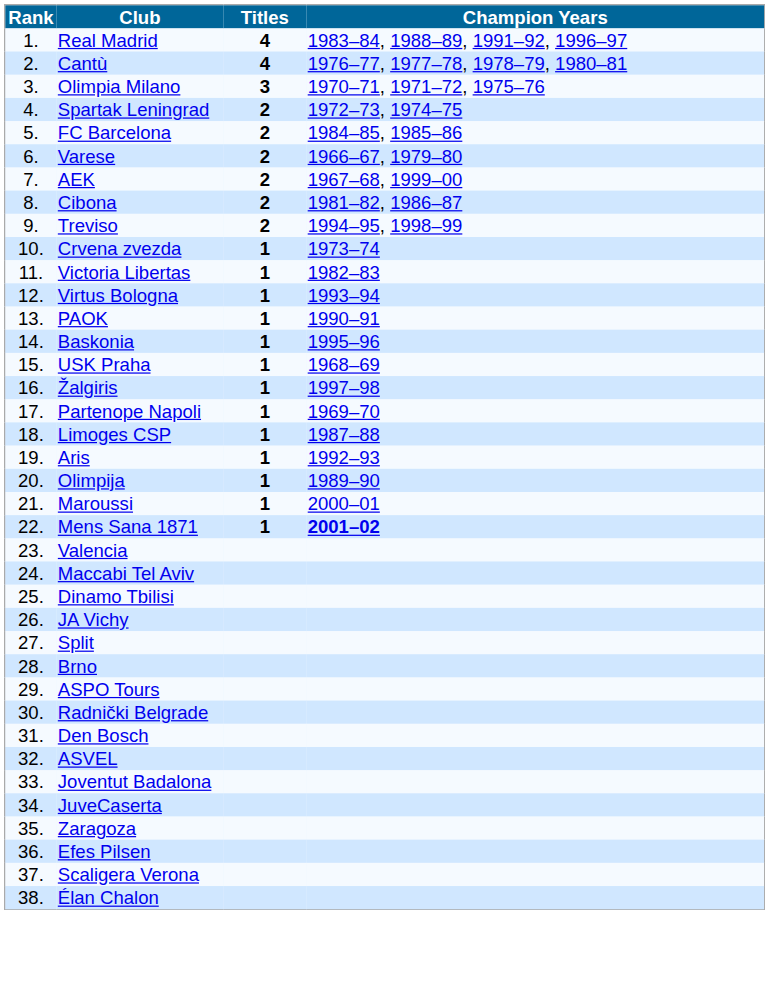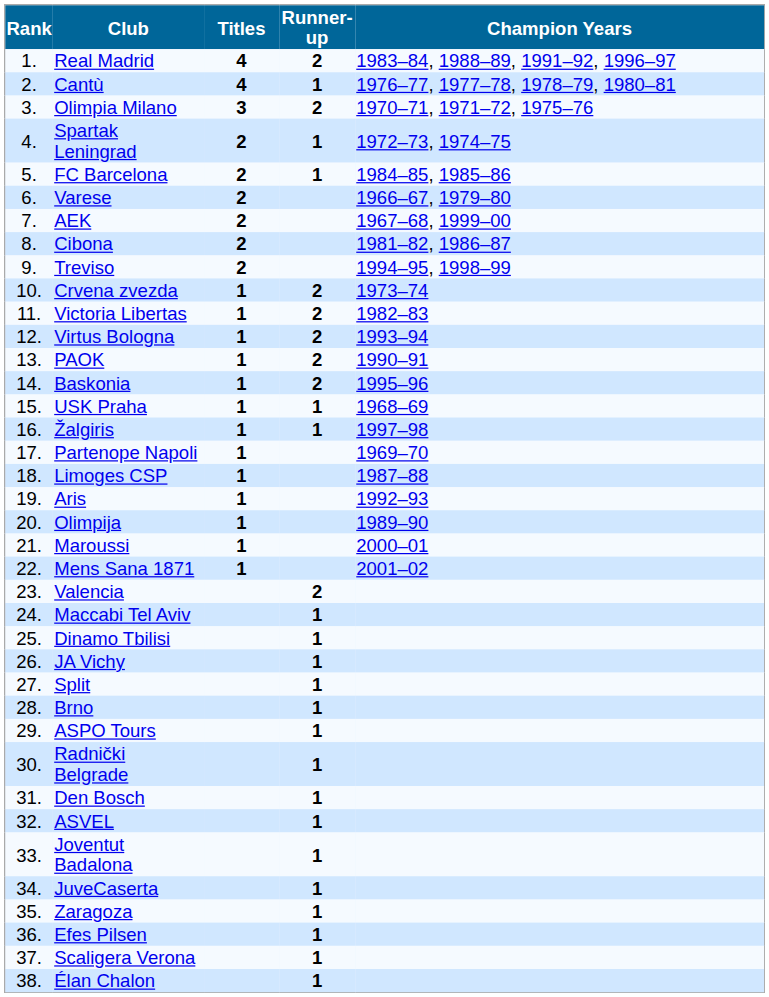 <table cellspacing="0" style="background: #EBF5FF; border: 1px #aaa solid; border-collapse: collapse; font-size: 95%;" width=100%>
 <tr bgcolor=#006699 style="color:white;">
 <th width=5%>Rank</th>
 <th width=20%>Club</th>
 <th width=10%>Titles</th>
+<th width=10%>Runner-up</th>
 <th width=55%>Champion Years</th>
 </tr>
 <tr bgcolor=#F5FAFF>
 <td align=center>1.</td>
 <td> <a href='#'>Real Madrid</a></td>
 <td align=center><strong>4</strong></td>
+<td align=center><strong>2</strong></td>
 <td><a href='#'>1983–84</a>, <a href='#'>1988–89</a>, <a href='#'>1991–92</a>, <a href='#'>1996–97</a></td>
 </tr>
 <tr bgcolor=#D0E7FF>
 <td align=center>2.</td>
 <td> <a href='#'>Cantù</a></td>
 <td align=center><strong>4</strong></td>
+<td align=center><strong>1</strong></td>
 <td><a href='#'>1976–77</a>, <a href='#'>1977–78</a>, <a href='#'>1978–79</a>, <a href='#'>1980–81</a></td>
 </tr>
 <tr bgcolor=#F5FAFF>
 <td align=center>3.</td>
 <td> <a href='#'>Olimpia Milano</a></td>
 <td align=center><strong>3</strong></td>
+<td align=center><strong>2</strong></td>
 <td><a href='#'>1970–71</a>, <a href='#'>1971–72</a>, <a href='#'>1975–76</a></td>
 </tr>
 <tr bgcolor=#D0E7FF>
 <td align=center>4.</td>
 <td> <a href='#'>Spartak Leningrad</a></td>
 <td align=center><strong>2</strong></td>
+<td align=center><strong>1</strong></td>
 <td><a href='#'>1972–73</a>, <a href='#'>1974–75</a></td>
 </tr>
 <tr bgcolor=#F5FAFF>
 <td align=center>5.</td>
 <td> <a href='#'>FC Barcelona</a></td>
 <td align=center><strong>2</strong></td>
+<td align=center><strong>1</strong></td>
 <td><a href='#'>1984–85</a>, <a href='#'>1985–86</a></td>
 </tr>
 <tr bgcolor=#D0E7FF>
 <td align=center>6.</td>
 <td> <a href='#'>Varese</a></td>
 <td align=center><strong>2</strong></td>
+<td align=center></td>
 <td><a href='#'>1966–67</a>, <a href='#'>1979–80</a></td>
 </tr>
 <tr bgcolor=#F5FAFF>
 <td align=center>7.</td>
 <td> <a href='#'>AEK</a></td>
 <td align=center><strong>2</strong></td>
+<td align=center></td>
 <td><a href='#'>1967–68</a>, <a href='#'>1999–00</a></td>
 </tr>
 <tr bgcolor=#D0E7FF>
 <td align=center>8.</td>
 <td> <a href='#'>Cibona</a></td>
 <td align=center><strong>2</strong></td>
+<td align=center></td>
 <td><a href='#'>1981–82</a>, <a href='#'>1986–87</a></td>
 </tr>
 <tr bgcolor=#F5FAFF>
 <td align=center>9.</td>
 <td> <a href='#'>Treviso</a></td>
 <td align=center><strong>2</strong></td>
+<td align=center></td>
 <td><a href='#'>1994–95</a>, <a href='#'>1998–99</a></td>
 </tr>
 <tr bgcolor=#D0E7FF>
 <td align=center>10.</td>
 <td> <a href='#'>Crvena zvezda</a></td>
 <td align=center><strong>1</strong></td>
+<td align=center><strong>2</strong></td>
 <td><a href='#'>1973–74</a></td>
 </tr>
 <tr bgcolor=#F5FAFF>
 <td align=center>11.</td>
 <td> <a href='#'>Victoria Libertas</a></td>
 <td align=center><strong>1</strong></td>
+<td align=center><strong>2</strong></td>
 <td><a href='#'>1982–83</a></td>
 </tr>
 <tr bgcolor=#D0E7FF>
 <td align=center>12.</td>
 <td> <a href='#'>Virtus Bologna</a></td>
 <td align=center><strong>1</strong></td>
+<td align=center><strong>2</strong></td>
 <td><a href='#'>1993–94</a></td>
 </tr>
 <tr bgcolor=#F5FAFF>
 <td align=center>13.</td>
 <td> <a href='#'>PAOK</a></td>
 <td align=center><strong>1</strong></td>
+<td align=center><strong>2</strong></td>
 <td><a href='#'>1990–91</a></td>
 </tr>
 <tr bgcolor=#D0E7FF>
 <td align=center>14.</td>
 <td> <a href='#'>Baskonia</a></td>
 <td align=center><strong>1</strong></td>
+<td align=center><strong>2</strong></td>
 <td><a href='#'>1995–96</a></td>
 </tr>
 <tr bgcolor=#F5FAFF>
 <td align=center>15.</td>
 <td> <a href='#'>USK Praha</a></td>
+<td align=center><strong>1</strong></td>
 <td align=center><strong>1</strong></td>
 <td><a href='#'>1968–69</a></td>
 </tr>
 <tr bgcolor=#D0E7FF>
 <td align=center>16.</td>
 <td> <a href='#'>Žalgiris</a></td>
 <td align=center><strong>1</strong></td>
+<td align=center><strong>1</strong></td>
 <td><a href='#'>1997–98</a></td>
 </tr>
 <tr bgcolor=#F5FAFF>
 <td align=center>17.</td>
 <td> <a href='#'>Partenope Napoli</a></td>
 <td align=center><strong>1</strong></td>
+<td align=center></td>
 <td><a href='#'>1969–70</a></td>
 </tr>
 <tr bgcolor=#D0E7FF>
 <td align=center>18.</td>
 <td> <a href='#'>Limoges CSP</a></td>
 <td align=center><strong>1</strong></td>
+<td align=center></td>
 <td><a href='#'>1987–88</a></td>
 </tr>
 <tr bgcolor=#F5FAFF>
 <td align=center>19.</td>
 <td> <a href='#'>Aris</a></td>
 <td align=center><strong>1</strong></td>
+<td align=center></td>
 <td><a href='#'>1992–93</a></td>
 </tr>
 <tr bgcolor=#D0E7FF>
 <td align=center>20.</td>
 <td> <a href='#'>Olimpija</a></td>
 <td align=center><strong>1</strong></td>
+<td align=center></td>
 <td><a href='#'>1989–90</a></td>
 </tr>
 <tr bgcolor=#F5FAFF>
 <td align=center>21.</td>
 <td> <a href='#'>Maroussi</a></td>
 <td align=center><strong>1</strong></td>
+<td align=center></td>
 <td><a href='#'>2000–01</a></td>
 </tr>
 <tr bgcolor=#D0E7FF>
 <td align=center>22.</td>
 <td> <a href='#'>Mens Sana 1871</a></td>
 <td align=center><strong>1</strong></td>
-<td><strong><a href='#'>2001–02</a></strong></td>
+<td align=center></td>
+<td><a href='#'>2001–02</a></td>
 </tr>
 <tr bgcolor=#F5FAFF>
 <td align=center>23.</td>
 <td> <a href='#'>Valencia</a></td>
 <td align=center></td>
+<td align=center><strong>2</strong></td>
 <td></td>
 </tr>
 <tr bgcolor=#D0E7FF>
 <td align=center>24.</td>
 <td> <a href='#'>Maccabi Tel Aviv</a></td>
 <td align=center></td>
+<td align=center><strong>1</strong></td>
 <td></td>
 </tr>
 <tr bgcolor=#F5FAFF>
 <td align=center>25.</td>
 <td> <a href='#'>Dinamo Tbilisi</a></td>
 <td align=center></td>
+<td align=center><strong>1</strong></td>
 <td></td>
 </tr>
 <tr bgcolor=#D0E7FF>
 <td align=center>26.</td>
 <td> <a href='#'>JA Vichy</a></td>
 <td align=center></td>
+<td align=center><strong>1</strong></td>
 <td></td>
 </tr>
 <tr bgcolor=#F5FAFF>
 <td align=center>27.</td>
 <td> <a href='#'>Split</a></td>
 <td align=center></td>
+<td align=center><strong>1</strong></td>
 <td></td>
 </tr>
 <tr bgcolor=#D0E7FF>
 <td align=center>28.</td>
 <td> <a href='#'>Brno</a></td>
 <td align=center></td>
+<td align=center><strong>1</strong></td>
 <td></td>
 </tr>
 <tr bgcolor=#F5FAFF>
 <td align=center>29.</td>
 <td> <a href='#'>ASPO Tours</a></td>
 <td align=center></td>
+<td align=center><strong>1</strong></td>
 <td></td>
 </tr>
 <tr bgcolor=#D0E7FF>
 <td align=center>30.</td>
 <td> <a href='#'>Radnički Belgrade</a></td>
 <td align=center></td>
+<td align=center><strong>1</strong></td>
 <td></td>
 </tr>
 <tr bgcolor=#F5FAFF>
 <td align=center>31.</td>
 <td> <a href='#'>Den Bosch</a></td>
 <td align=center></td>
+<td align=center><strong>1</strong></td>
 <td></td>
 </tr>
 <tr bgcolor=#D0E7FF>
 <td align=center>32.</td>
 <td> <a href='#'>ASVEL</a></td>
 <td align=center></td>
+<td align=center><strong>1</strong></td>
 <td></td>
 </tr>
 <tr bgcolor=#F5FAFF>
 <td align=center>33.</td>
 <td> <a href='#'>Joventut Badalona</a></td>
 <td align=center></td>
+<td align=center><strong>1</strong></td>
 <td></td>
 </tr>
 <tr bgcolor=#D0E7FF>
 <td align=center>34.</td>
 <td> <a href='#'>JuveCaserta</a></td>
 <td align=center></td>
+<td align=center><strong>1</strong></td>
 <td></td>
 </tr>
 <tr bgcolor=#F5FAFF>
 <td align=center>35.</td>
 <td> <a href='#'>Zaragoza</a></td>
 <td align=center></td>
+<td align=center><strong>1</strong></td>
 <td></td>
 </tr>
 <tr bgcolor=#D0E7FF>
 <td align=center>36.</td>
 <td> <a href='#'>Efes Pilsen</a></td>
 <td align=center></td>
+<td align=center><strong>1</strong></td>
 <td></td>
 </tr>
 <tr bgcolor=#F5FAFF>
 <td align=center>37.</td>
 <td> <a href='#'>Scaligera Verona</a></td>
 <td align=center></td>
+<td align=center><strong>1</strong></td>
 <td></td>
 </tr>
 <tr bgcolor=#D0E7FF>
 <td align=center>38.</td>
 <td> <a href='#'>Élan Chalon</a></td>
 <td align=center></td>
+<td align=center><strong>1</strong></td>
 <td></td>
 </tr>
 </table>
